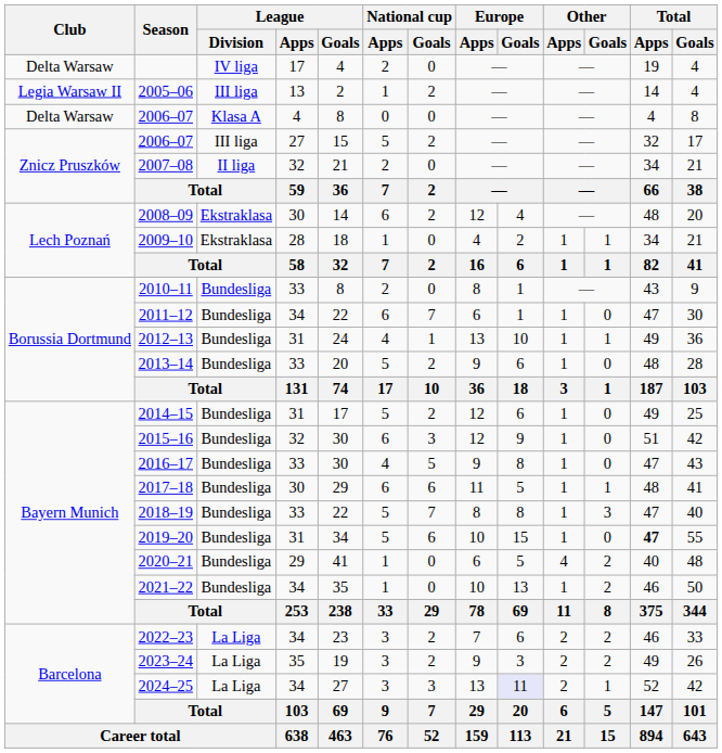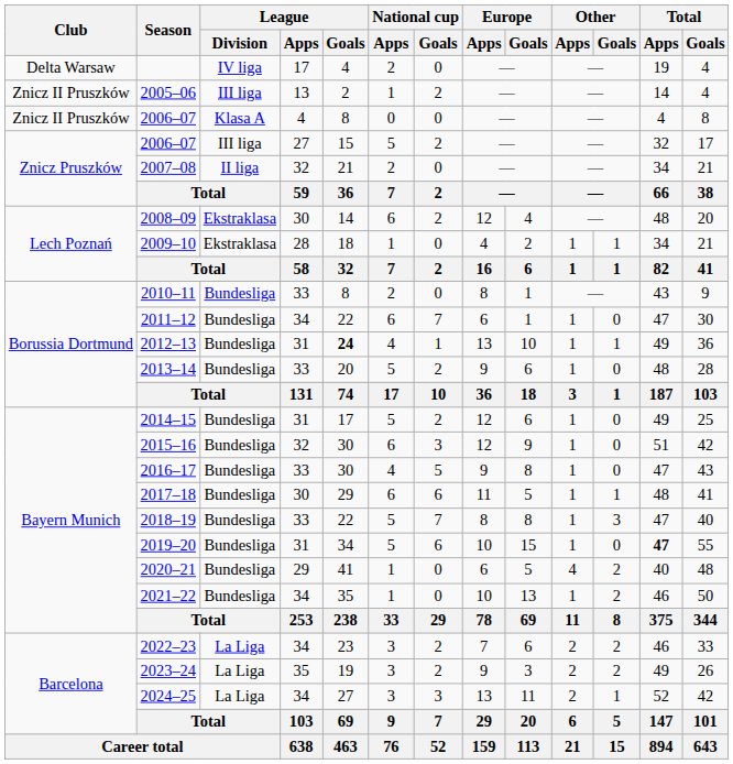 <table class="wikitable" style="text-align: center;">
 <tr>
 <th rowspan="2">Club</th>
 <th rowspan="2">Season</th>
 <th colspan="3">League</th>
 <th colspan="2">National cup</th>
 <th colspan="2">Europe</th>
 <th colspan="2">Other</th>
 <th colspan="2">Total</th>
 </tr>
 <tr>
 <th>Division</th>
 <th>Apps</th>
 <th>Goals</th>
 <th>Apps</th>
 <th>Goals</th>
 <th>Apps</th>
 <th>Goals</th>
 <th>Apps</th>
 <th>Goals</th>
 <th>Apps</th>
 <th>Goals</th>
 </tr>
 <tr>
 <td>Delta Warsaw</td>
 <td></td>
 <td><a href='#'>IV liga</a></td>
 <td>17</td>
 <td>4</td>
 <td>2</td>
 <td>0</td>
 <td colspan="2">—</td>
 <td colspan="2">—</td>
 <td>19</td>
 <td>4</td>
 </tr>
 <tr>
-<td><a href='#'>Legia Warsaw II</a></td>
+<td>Znicz II Pruszków</td>
 <td><a href='#'>2005–06</a></td>
 <td><a href='#'>III liga</a></td>
 <td>13</td>
 <td>2</td>
 <td>1</td>
 <td>2</td>
 <td colspan="2">—</td>
 <td colspan="2">—</td>
 <td>14</td>
 <td>4</td>
 </tr>
 <tr>
-<td>Delta Warsaw</td>
+<td>Znicz II Pruszków</td>
 <td><a href='#'>2006–07</a></td>
 <td><a href='#'>Klasa A</a></td>
 <td>4</td>
 <td>8</td>
 <td>0</td>
 <td>0</td>
 <td colspan="2">—</td>
 <td colspan="2">—</td>
 <td>4</td>
 <td>8</td>
 </tr>
 <tr>
 <td rowspan="3"><a href='#'>Znicz Pruszków</a></td>
 <td><a href='#'>2006–07</a></td>
 <td>III liga</td>
 <td>27</td>
 <td>15</td>
 <td>5</td>
 <td>2</td>
 <td colspan="2">—</td>
 <td colspan="2">—</td>
 <td>32</td>
 <td>17</td>
 </tr>
 <tr>
 <td><a href='#'>2007–08</a></td>
 <td><a href='#'>II liga</a></td>
 <td>32</td>
 <td>21</td>
 <td>2</td>
 <td>0</td>
 <td colspan="2">—</td>
 <td colspan="2">—</td>
 <td>34</td>
 <td>21</td>
 </tr>
 <tr>
 <th colspan="2">Total</th>
 <th>59</th>
 <th>36</th>
 <th>7</th>
 <th>2</th>
 <th colspan="2">—</th>
 <th colspan="2">—</th>
 <th>66</th>
 <th>38</th>
 </tr>
 <tr>
 <td rowspan="3"><a href='#'>Lech Poznań</a></td>
 <td><a href='#'>2008–09</a></td>
 <td><a href='#'>Ekstraklasa</a></td>
 <td>30</td>
 <td>14</td>
 <td>6</td>
 <td>2</td>
 <td>12</td>
 <td>4</td>
 <td colspan="2">—</td>
 <td>48</td>
 <td>20</td>
 </tr>
 <tr>
 <td><a href='#'>2009–10</a></td>
 <td>Ekstraklasa</td>
 <td>28</td>
 <td>18</td>
 <td>1</td>
 <td>0</td>
 <td>4</td>
 <td>2</td>
 <td>1</td>
 <td>1</td>
 <td>34</td>
 <td>21</td>
 </tr>
 <tr>
 <th colspan="2">Total</th>
 <th>58</th>
 <th>32</th>
 <th>7</th>
 <th>2</th>
 <th>16</th>
 <th>6</th>
 <th>1</th>
 <th>1</th>
 <th>82</th>
 <th>41</th>
 </tr>
 <tr>
 <td rowspan="5"><a href='#'>Borussia Dortmund</a></td>
 <td><a href='#'>2010–11</a></td>
 <td><a href='#'>Bundesliga</a></td>
 <td>33</td>
 <td>8</td>
 <td>2</td>
 <td>0</td>
 <td>8</td>
 <td>1</td>
 <td colspan="2">—</td>
 <td>43</td>
 <td>9</td>
 </tr>
 <tr>
 <td><a href='#'>2011–12</a></td>
 <td>Bundesliga</td>
 <td>34</td>
 <td>22</td>
 <td>6</td>
 <td>7</td>
 <td>6</td>
 <td>1</td>
 <td>1</td>
 <td>0</td>
 <td>47</td>
 <td>30</td>
 </tr>
 <tr>
 <td><a href='#'>2012–13</a></td>
 <td>Bundesliga</td>
 <td>31</td>
-<td>24</td>
+<td><strong>24</strong></td>
 <td>4</td>
 <td>1</td>
 <td>13</td>
 <td>10</td>
 <td>1</td>
 <td>1</td>
 <td>49</td>
 <td>36</td>
 </tr>
 <tr>
 <td><a href='#'>2013–14</a></td>
 <td>Bundesliga</td>
 <td>33</td>
 <td>20</td>
 <td>5</td>
 <td>2</td>
 <td>9</td>
 <td>6</td>
 <td>1</td>
 <td>0</td>
 <td>48</td>
 <td>28</td>
 </tr>
 <tr>
 <th colspan="2">Total</th>
 <th>131</th>
 <th>74</th>
 <th>17</th>
 <th>10</th>
 <th>36</th>
 <th>18</th>
 <th>3</th>
 <th>1</th>
 <th>187</th>
 <th>103</th>
 </tr>
 <tr>
 <td rowspan="9"><a href='#'>Bayern Munich</a></td>
 <td><a href='#'>2014–15</a></td>
 <td>Bundesliga</td>
 <td>31</td>
 <td>17</td>
 <td>5</td>
 <td>2</td>
 <td>12</td>
 <td>6</td>
 <td>1</td>
 <td>0</td>
 <td>49</td>
 <td>25</td>
 </tr>
 <tr>
 <td><a href='#'>2015–16</a></td>
 <td>Bundesliga</td>
 <td>32</td>
 <td>30</td>
 <td>6</td>
 <td>3</td>
 <td>12</td>
 <td>9</td>
 <td>1</td>
 <td>0</td>
 <td>51</td>
 <td>42</td>
 </tr>
 <tr>
 <td><a href='#'>2016–17</a></td>
 <td>Bundesliga</td>
 <td>33</td>
 <td>30</td>
 <td>4</td>
 <td>5</td>
 <td>9</td>
 <td>8</td>
 <td>1</td>
 <td>0</td>
 <td>47</td>
 <td>43</td>
 </tr>
 <tr>
 <td><a href='#'>2017–18</a></td>
 <td>Bundesliga</td>
 <td>30</td>
 <td>29</td>
 <td>6</td>
 <td>6</td>
 <td>11</td>
 <td>5</td>
 <td>1</td>
 <td>1</td>
 <td>48</td>
 <td>41</td>
 </tr>
 <tr>
 <td><a href='#'>2018–19</a></td>
 <td>Bundesliga</td>
 <td>33</td>
 <td>22</td>
 <td>5</td>
 <td>7</td>
 <td>8</td>
 <td>8</td>
 <td>1</td>
 <td>3</td>
 <td>47</td>
 <td>40</td>
 </tr>
 <tr>
 <td><a href='#'>2019–20</a></td>
 <td>Bundesliga</td>
 <td>31</td>
 <td>34</td>
 <td>5</td>
 <td>6</td>
 <td>10</td>
 <td>15</td>
 <td>1</td>
 <td>0</td>
 <td><strong>47</strong></td>
 <td>55</td>
 </tr>
 <tr>
 <td><a href='#'>2020–21</a></td>
 <td>Bundesliga</td>
 <td>29</td>
 <td>41</td>
 <td>1</td>
 <td>0</td>
 <td>6</td>
 <td>5</td>
 <td>4</td>
 <td>2</td>
 <td>40</td>
 <td>48</td>
 </tr>
 <tr>
 <td><a href='#'>2021–22</a></td>
 <td>Bundesliga</td>
 <td>34</td>
 <td>35</td>
 <td>1</td>
 <td>0</td>
 <td>10</td>
 <td>13</td>
 <td>1</td>
 <td>2</td>
 <td>46</td>
 <td>50</td>
 </tr>
 <tr>
 <th colspan="2">Total</th>
 <th>253</th>
 <th>238</th>
 <th>33</th>
 <th>29</th>
 <th>78</th>
 <th>69</th>
 <th>11</th>
 <th>8</th>
 <th>375</th>
 <th>344</th>
 </tr>
 <tr>
 <td rowspan="4"><a href='#'>Barcelona</a></td>
 <td><a href='#'>2022–23</a></td>
 <td><a href='#'>La Liga</a></td>
 <td>34</td>
 <td>23</td>
 <td>3</td>
 <td>2</td>
 <td>7</td>
 <td>6</td>
 <td>2</td>
 <td>2</td>
 <td>46</td>
 <td>33</td>
 </tr>
 <tr>
 <td><a href='#'>2023–24</a></td>
 <td>La Liga</td>
 <td>35</td>
 <td>19</td>
 <td>3</td>
 <td>2</td>
 <td>9</td>
 <td>3</td>
 <td>2</td>
 <td>2</td>
 <td>49</td>
 <td>26</td>
 </tr>
 <tr>
 <td><a href='#'>2024–25</a></td>
 <td>La Liga</td>
 <td>34</td>
 <td>27</td>
 <td>3</td>
 <td>3</td>
 <td>13</td>
-<td style="background: lavender;">11</td>
+<td>11</td>
 <td>2</td>
 <td>1</td>
 <td>52</td>
 <td>42</td>
 </tr>
 <tr>
 <th colspan="2">Total</th>
 <th>103</th>
 <th>69</th>
 <th>9</th>
 <th>7</th>
 <th>29</th>
 <th>20</th>
 <th>6</th>
 <th>5</th>
 <th>147</th>
 <th>101</th>
 </tr>
 <tr>
 <th colspan="3">Career total</th>
 <th>638</th>
 <th>463</th>
 <th>76</th>
 <th>52</th>
 <th>159</th>
 <th>113</th>
 <th>21</th>
 <th>15</th>
 <th>894</th>
 <th>643</th>
 </tr>
 </table>
